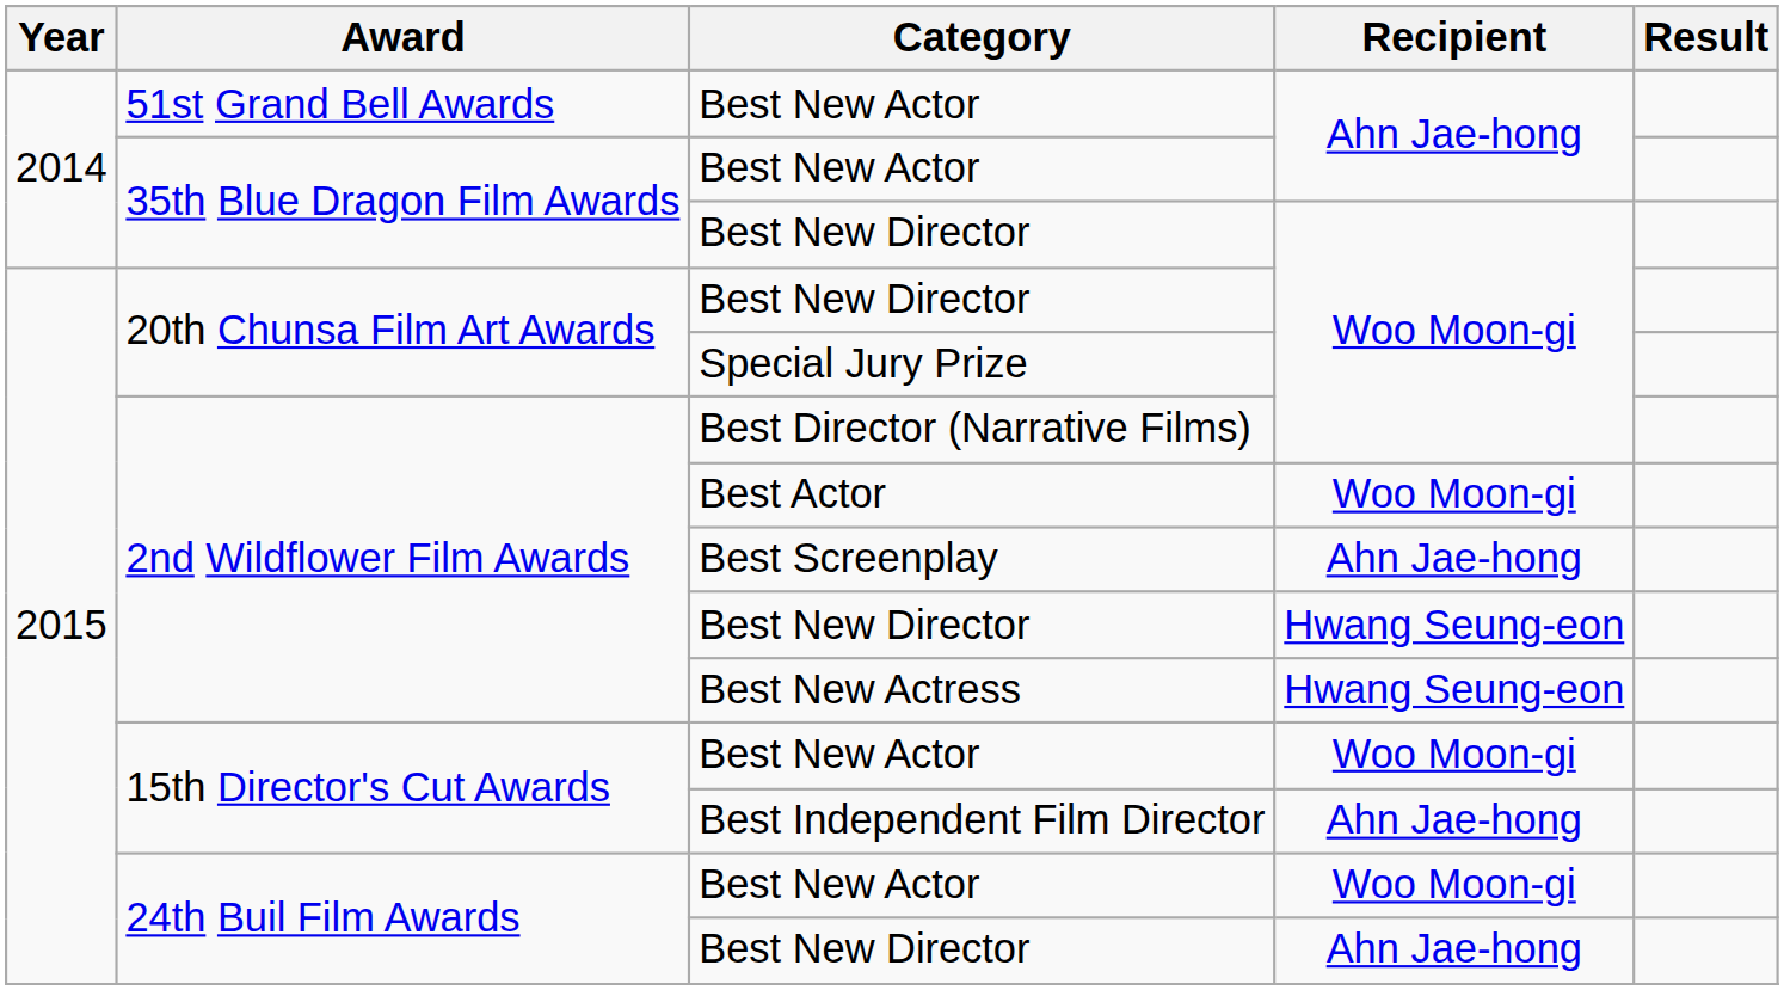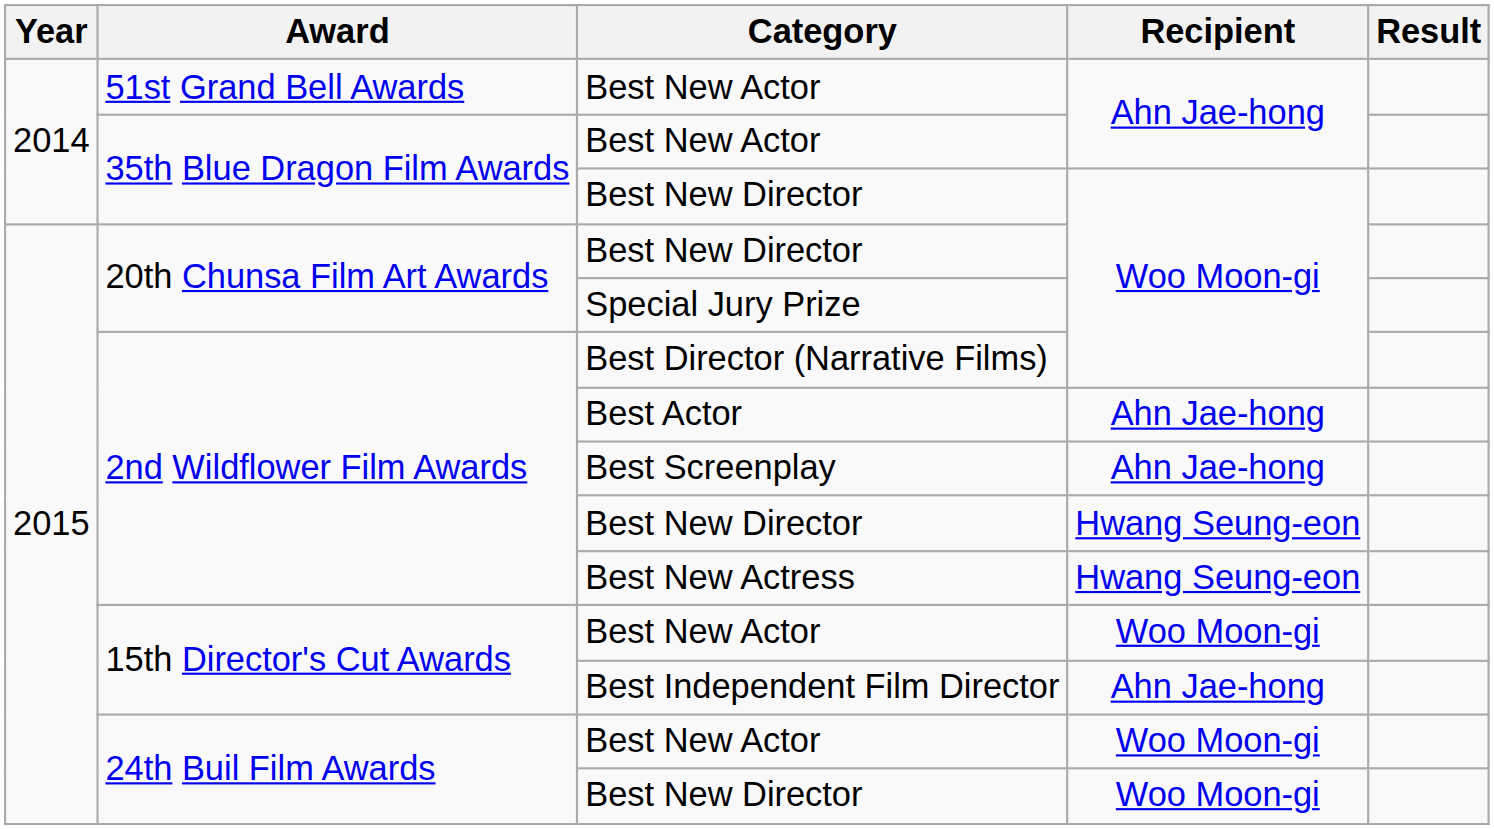 <table class="wikitable">
 <tr>
 <th>Year</th>
 <th>Award</th>
 <th>Category</th>
 <th>Recipient</th>
 <th>Result</th>
 </tr>
 <tr>
 <td rowspan="3" style="text-align: center;">2014</td>
 <td><a href='#'>51st</a> <a href='#'>Grand Bell Awards</a></td>
 <td>Best New Actor</td>
 <td rowspan="2" style="text-align: center;"><a href='#'>Ahn Jae-hong</a></td>
 <td></td>
 </tr>
 <tr>
 <td rowspan="2"><a href='#'>35th</a> <a href='#'>Blue Dragon Film Awards</a></td>
 <td>Best New Actor</td>
 <td></td>
 </tr>
 <tr>
 <td>Best New Director</td>
 <td rowspan="4" style="text-align: center;"><a href='#'>Woo Moon-gi</a></td>
 <td></td>
 </tr>
 <tr>
 <td rowspan="11" style="text-align: center;">2015</td>
 <td rowspan="2">20th <a href='#'>Chunsa Film Art Awards</a></td>
 <td>Best New Director</td>
 <td></td>
 </tr>
 <tr>
 <td>Special Jury Prize</td>
 <td></td>
 </tr>
 <tr>
 <td rowspan="5"><a href='#'>2nd</a> <a href='#'>Wildflower Film Awards</a></td>
 <td>Best Director (Narrative Films)</td>
 <td></td>
 </tr>
 <tr>
 <td>Best Actor</td>
-<td style="text-align: center;"><a href='#'>Woo Moon-gi</a></td>
+<td style="text-align: center;"><a href='#'>Ahn Jae-hong</a></td>
 <td></td>
 </tr>
 <tr>
 <td>Best Screenplay</td>
 <td style="text-align: center;"><a href='#'>Ahn Jae-hong</a></td>
 <td></td>
 </tr>
 <tr>
 <td>Best New Director</td>
 <td style="text-align: center;"><a href='#'>Hwang Seung-eon</a></td>
 <td></td>
 </tr>
 <tr>
 <td>Best New Actress</td>
 <td style="text-align: center;"><a href='#'>Hwang Seung-eon</a></td>
 <td></td>
 </tr>
 <tr>
 <td rowspan="2">15th <a href='#'>Director's Cut Awards</a></td>
 <td>Best New Actor</td>
 <td style="text-align: center;"><a href='#'>Woo Moon-gi</a></td>
 <td></td>
 </tr>
 <tr>
 <td>Best Independent Film Director</td>
 <td style="text-align: center;"><a href='#'>Ahn Jae-hong</a></td>
 <td></td>
 </tr>
 <tr>
 <td rowspan="2"><a href='#'>24th</a> <a href='#'>Buil Film Awards</a></td>
 <td>Best New Actor</td>
 <td style="text-align: center;"><a href='#'>Woo Moon-gi</a></td>
 <td></td>
 </tr>
 <tr>
 <td>Best New Director</td>
-<td style="text-align: center;"><a href='#'>Ahn Jae-hong</a></td>
+<td style="text-align: center;"><a href='#'>Woo Moon-gi</a></td>
 <td></td>
 </tr>
 <tr>
 </tr>
 </table>
